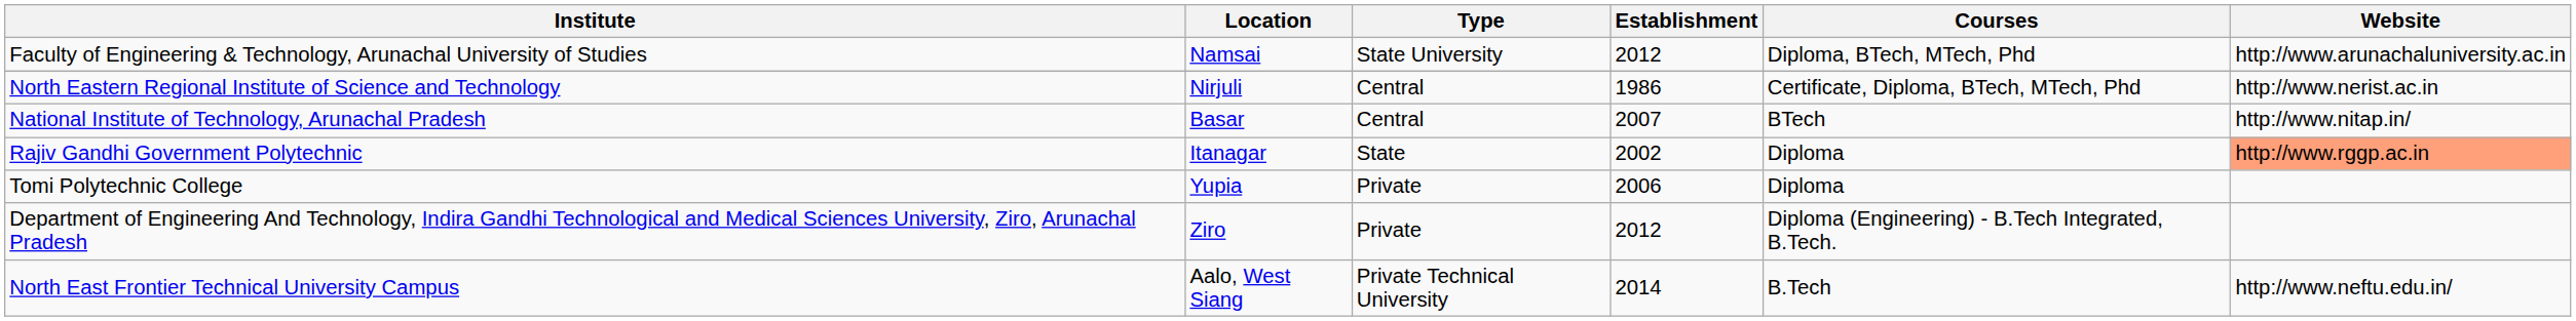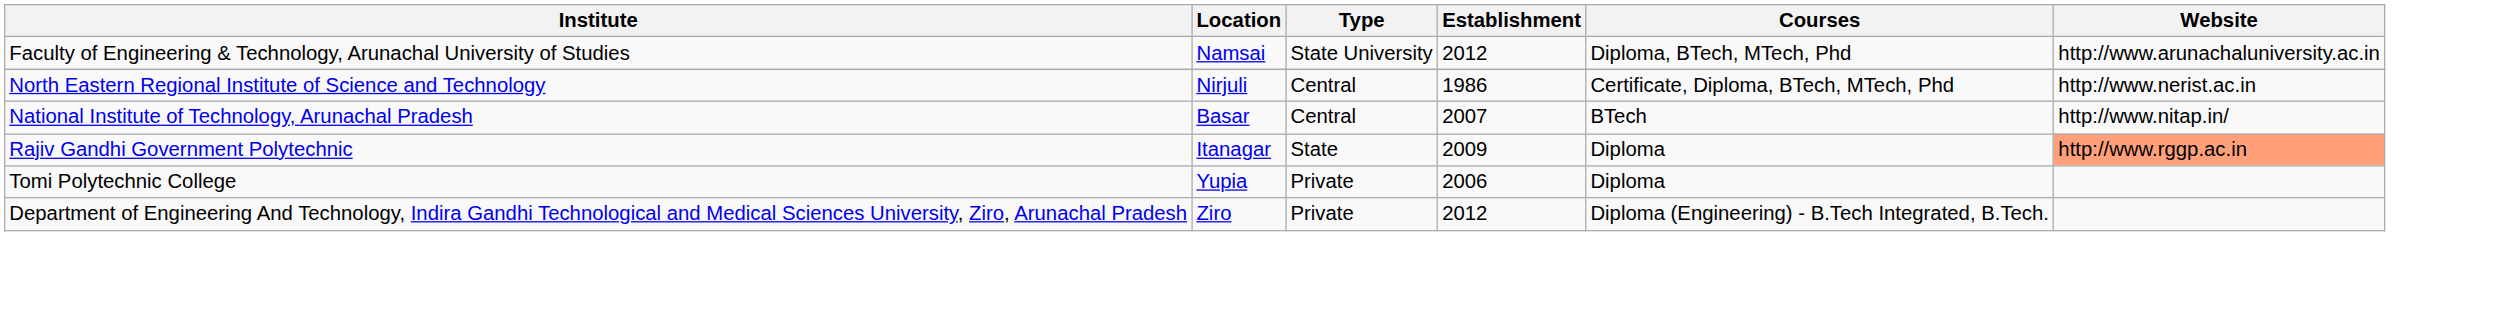 <table class="wikitable sortable">
 <tr>
 <th>Institute</th>
 <th>Location</th>
 <th>Type</th>
 <th>Establishment</th>
 <th>Courses</th>
 <th>Website</th>
 </tr>
 <tr>
 <td>Faculty of Engineering & Technology, Arunachal University of Studies</td>
 <td><a href='#'>Namsai</a></td>
 <td>State University</td>
 <td>2012</td>
 <td>Diploma, BTech, MTech, Phd</td>
 <td>http://www.arunachaluniversity.ac.in</td>
 </tr>
 <tr>
 </tr>
 <tr>
 <td><a href='#'>North Eastern Regional Institute of Science and Technology</a></td>
 <td><a href='#'>Nirjuli</a></td>
 <td>Central</td>
 <td>1986</td>
 <td>Certificate, Diploma, BTech, MTech, Phd</td>
 <td>http://www.nerist.ac.in</td>
 </tr>
 <tr>
 <td><a href='#'>National Institute of Technology, Arunachal Pradesh</a></td>
 <td><a href='#'>Basar</a></td>
 <td>Central</td>
 <td>2007</td>
 <td>BTech</td>
 <td>http://www.nitap.in/</td>
 </tr>
 <tr>
 <td><a href='#'>Rajiv Gandhi Government Polytechnic</a></td>
 <td><a href='#'>Itanagar</a></td>
 <td>State</td>
-<td>2002</td>
+<td>2009</td>
 <td>Diploma</td>
 <td style="background: lightsalmon;">http://www.rggp.ac.in</td>
 </tr>
 <tr>
 <td>Tomi Polytechnic College</td>
 <td><a href='#'>Yupia</a></td>
 <td>Private</td>
 <td>2006</td>
 <td>Diploma</td>
 <td></td>
 </tr>
 <tr>
 <td>Department of Engineering And Technology, <a href='#'>Indira Gandhi Technological and Medical Sciences University</a>, <a href='#'>Ziro</a>, <a href='#'>Arunachal Pradesh</a></td>
 <td><a href='#'>Ziro</a></td>
 <td>Private</td>
 <td>2012</td>
 <td>Diploma (Engineering) - B.Tech Integrated, B.Tech.</td>
 <td></td>
 </tr>
-<tr>
-<td><a href='#'>North East Frontier Technical University Campus</a></td>
-<td>Aalo, <a href='#'>West Siang</a></td>
-<td>Private Technical University</td>
-<td>2014</td>
-<td>B.Tech</td>
-<td>http://www.neftu.edu.in/</td>
-</tr>
 </table>
